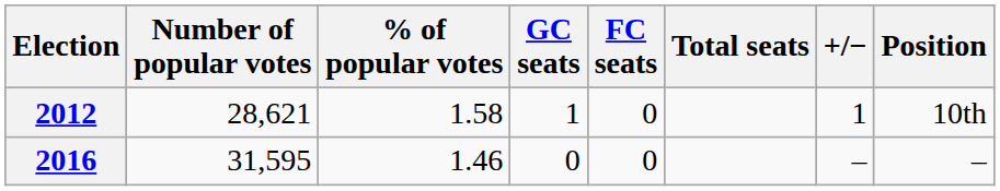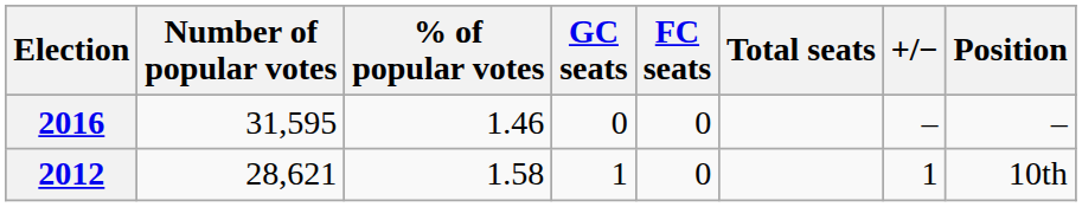 <table class="wikitable" style="text-align: right;">
 <tr align = "center">
 <th><strong>Election</strong></th>
 <th>Number of<br>popular votes</th>
 <th>% of<br>popular votes</th>
 <th><a href='#'>GC</a><br>seats</th>
 <th><a href='#'>FC</a><br>seats</th>
 <th>Total seats</th>
 <th>+/−</th>
 <th>Position</th>
 </tr>
 <tr>
+<th><a href='#'>2016</a></th>
+<td>31,595</td>
+<td>1.46</td>
+<td>0</td>
+<td>0</td>
+<td></td>
+<td>–</td>
+<td>–</td>
+</tr>
+<tr>
 <th><a href='#'>2012</a></th>
 <td>28,621</td>
 <td>1.58</td>
 <td>1</td>
 <td>0</td>
 <td></td>
 <td>1</td>
 <td>10th</td>
 </tr>
-<tr>
-<th><a href='#'>2016</a></th>
-<td>31,595</td>
-<td>1.46</td>
-<td>0</td>
-<td>0</td>
-<td></td>
-<td>–</td>
-<td>–</td>
-</tr>
 </table>
